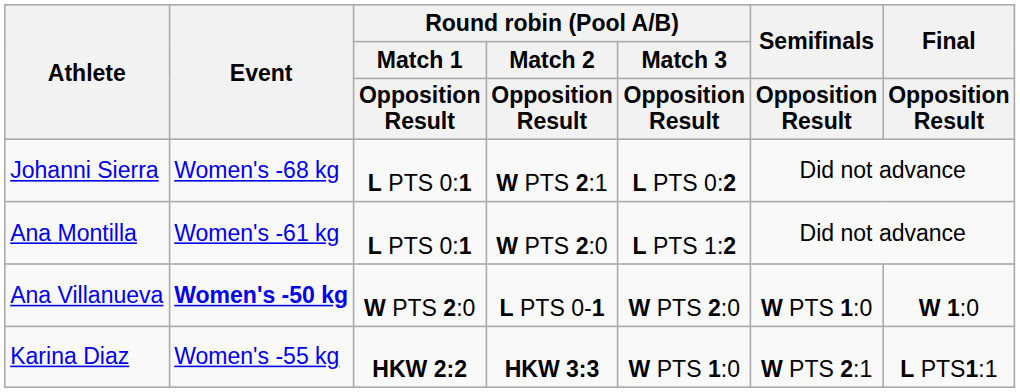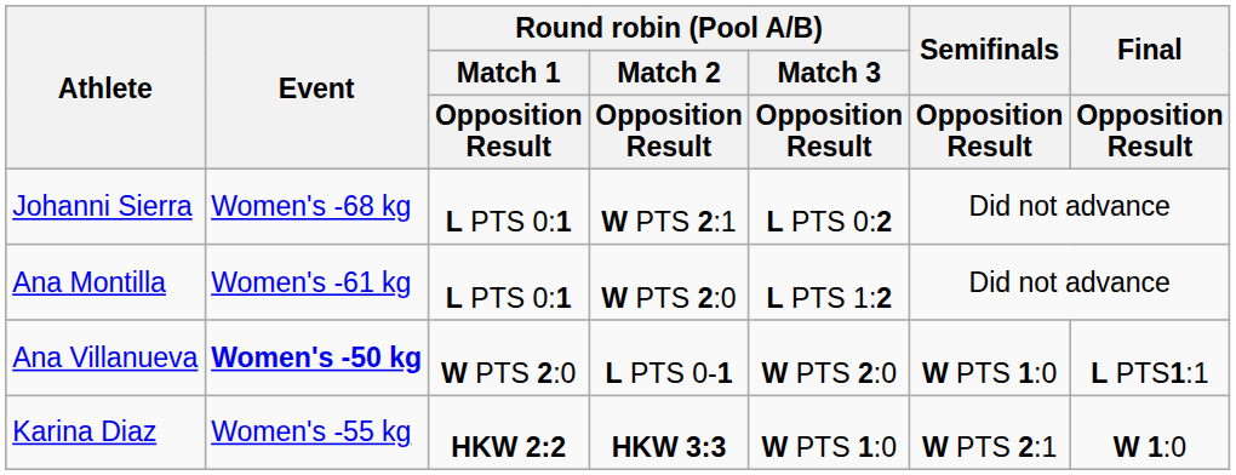 <table class="wikitable" border="1" style="font-size:90%">
 <tr>
 <th rowspan=3>Athlete</th>
 <th rowspan=3>Event</th>
 <th colspan=3>Round robin (Pool A/B)</th>
 <th rowspan=2>Semifinals</th>
 <th rowspan=2>Final</th>
 </tr>
 <tr>
 <th>Match 1</th>
 <th>Match 2</th>
 <th>Match 3</th>
 </tr>
 <tr>
 <th>Opposition<br>Result</th>
 <th>Opposition<br>Result</th>
 <th>Opposition<br>Result</th>
 <th>Opposition<br>Result</th>
 <th>Opposition<br>Result</th>
 </tr>
 <tr>
 <td><a href='#'>Johanni Sierra</a></td>
 <td><a href='#'>Women's -68 kg</a></td>
 <td align=center><br> <strong>L</strong> PTS 0:<strong>1</strong></td>
 <td align=center><br><strong>W</strong> PTS <strong>2</strong>:1</td>
 <td align=center><br><strong>L</strong> PTS 0:<strong>2</strong></td>
 <td align="center" colspan="7">Did not advance</td>
 </tr>
 <tr>
 <td><a href='#'>Ana Montilla</a></td>
 <td><a href='#'>Women's -61 kg</a></td>
 <td align=center><br> <strong>L</strong> PTS 0:<strong>1</strong></td>
 <td align=center><br><strong>W</strong> PTS <strong>2</strong>:0</td>
 <td align=center><br><strong>L</strong> PTS 1:<strong>2</strong></td>
 <td align="center" colspan="7">Did not advance</td>
 </tr>
 <tr>
 <td><a href='#'>Ana Villanueva</a></td>
 <td><strong><a href='#'>Women's -50 kg</a></strong></td>
 <td align=center><br> <strong>W</strong> PTS <strong>2</strong>:0</td>
 <td align=center><br><strong>L</strong> PTS 0-<strong>1</strong></td>
 <td align=center><br><strong>W</strong> PTS <strong>2</strong>:0</td>
 <td align=center><br><strong>W</strong> PTS <strong>1</strong>:0</td>
-<td align=center><br><strong>W</strong> <strong>1</strong>:0 <br> </td>
+<td align=center><br><strong>L</strong> PTS<strong>1</strong>:1 <br> </td>
 </tr>
 <tr>
 <td><a href='#'>Karina Diaz</a></td>
 <td><a href='#'>Women's -55 kg</a></td>
 <td align=center><br> <strong>HKW 2:2</strong></td>
 <td align=center><br><strong>HKW 3:3</strong></td>
 <td align=center><br><strong>W</strong> PTS <strong>1</strong>:0</td>
 <td align=center><br><strong>W</strong> PTS <strong>2</strong>:1</td>
-<td align=center><br><strong>L</strong> PTS<strong>1</strong>:1 <br> </td>
+<td align=center><br><strong>W</strong> <strong>1</strong>:0 <br> </td>
 </tr>
 </table>
